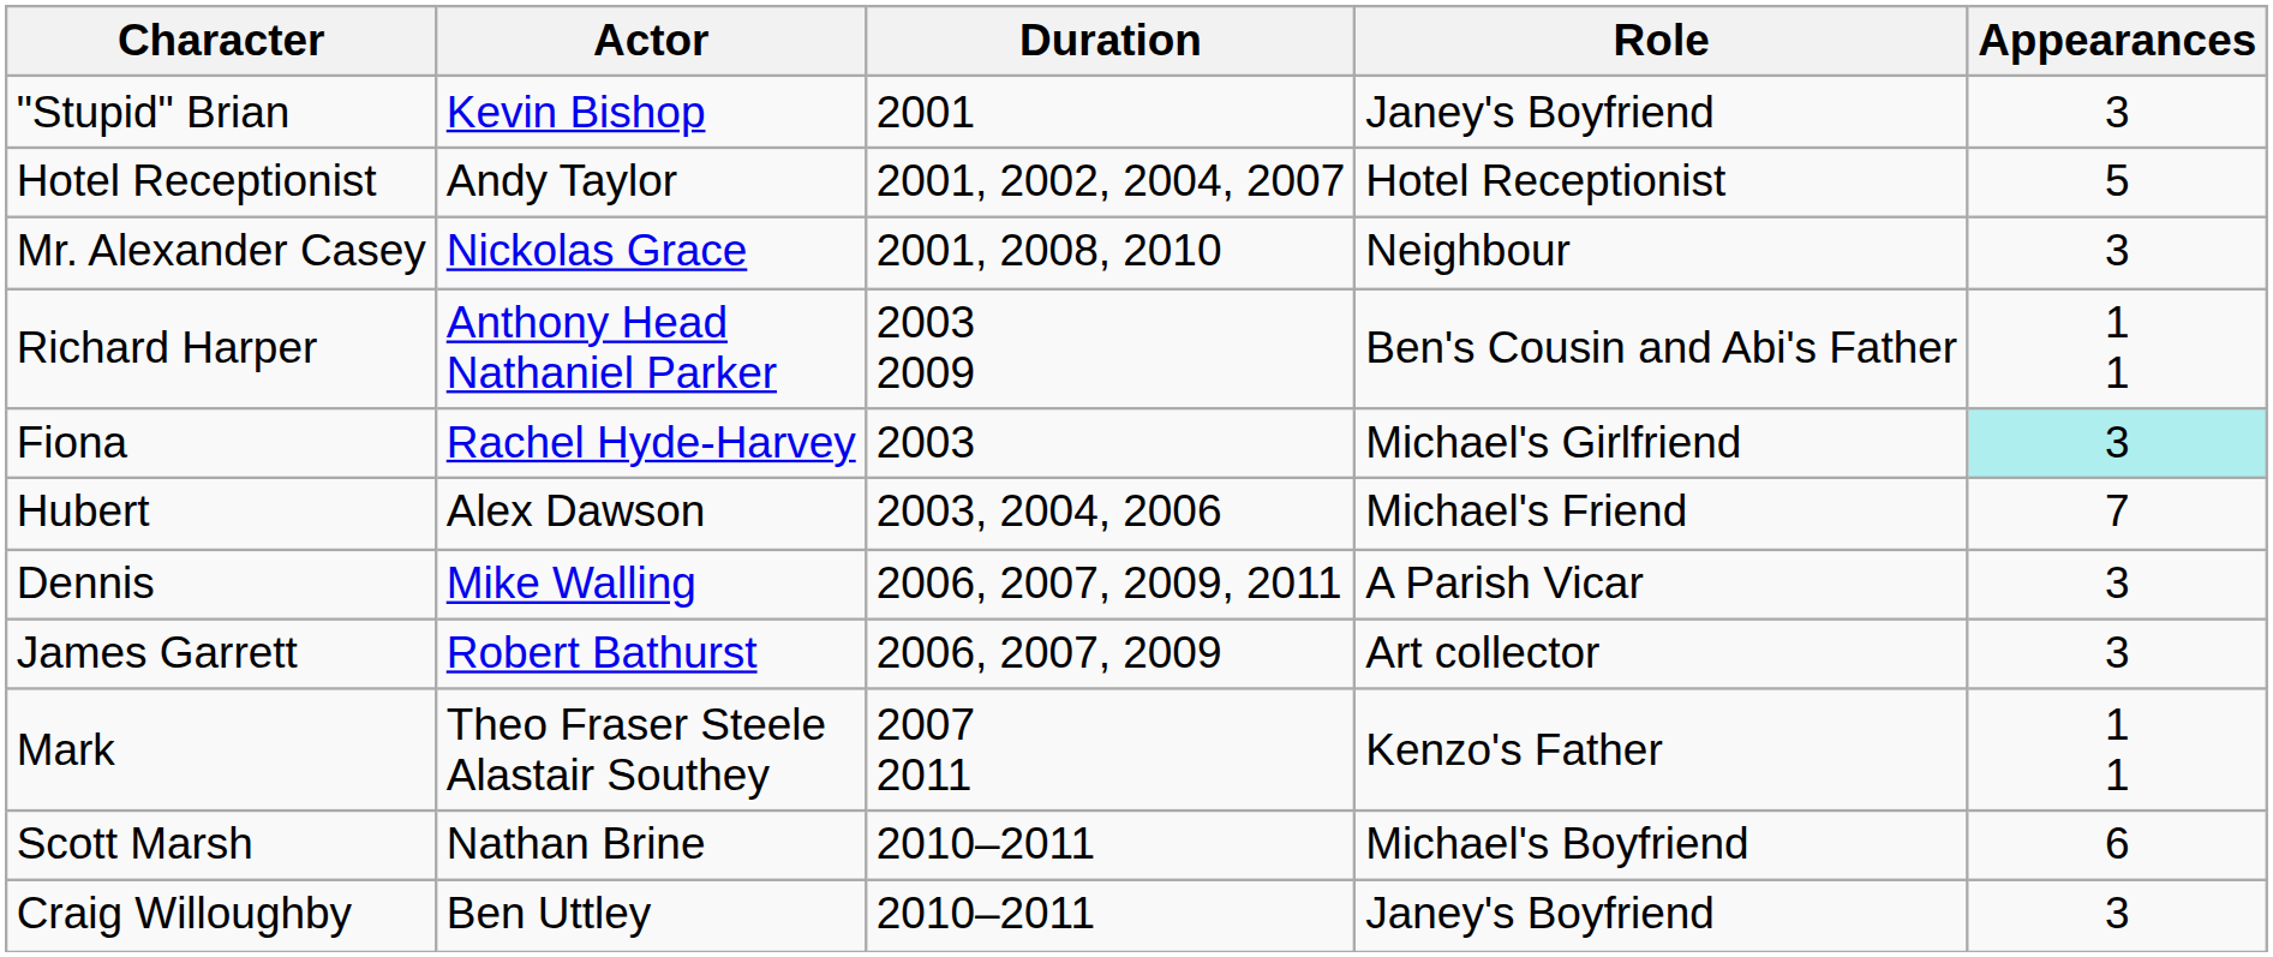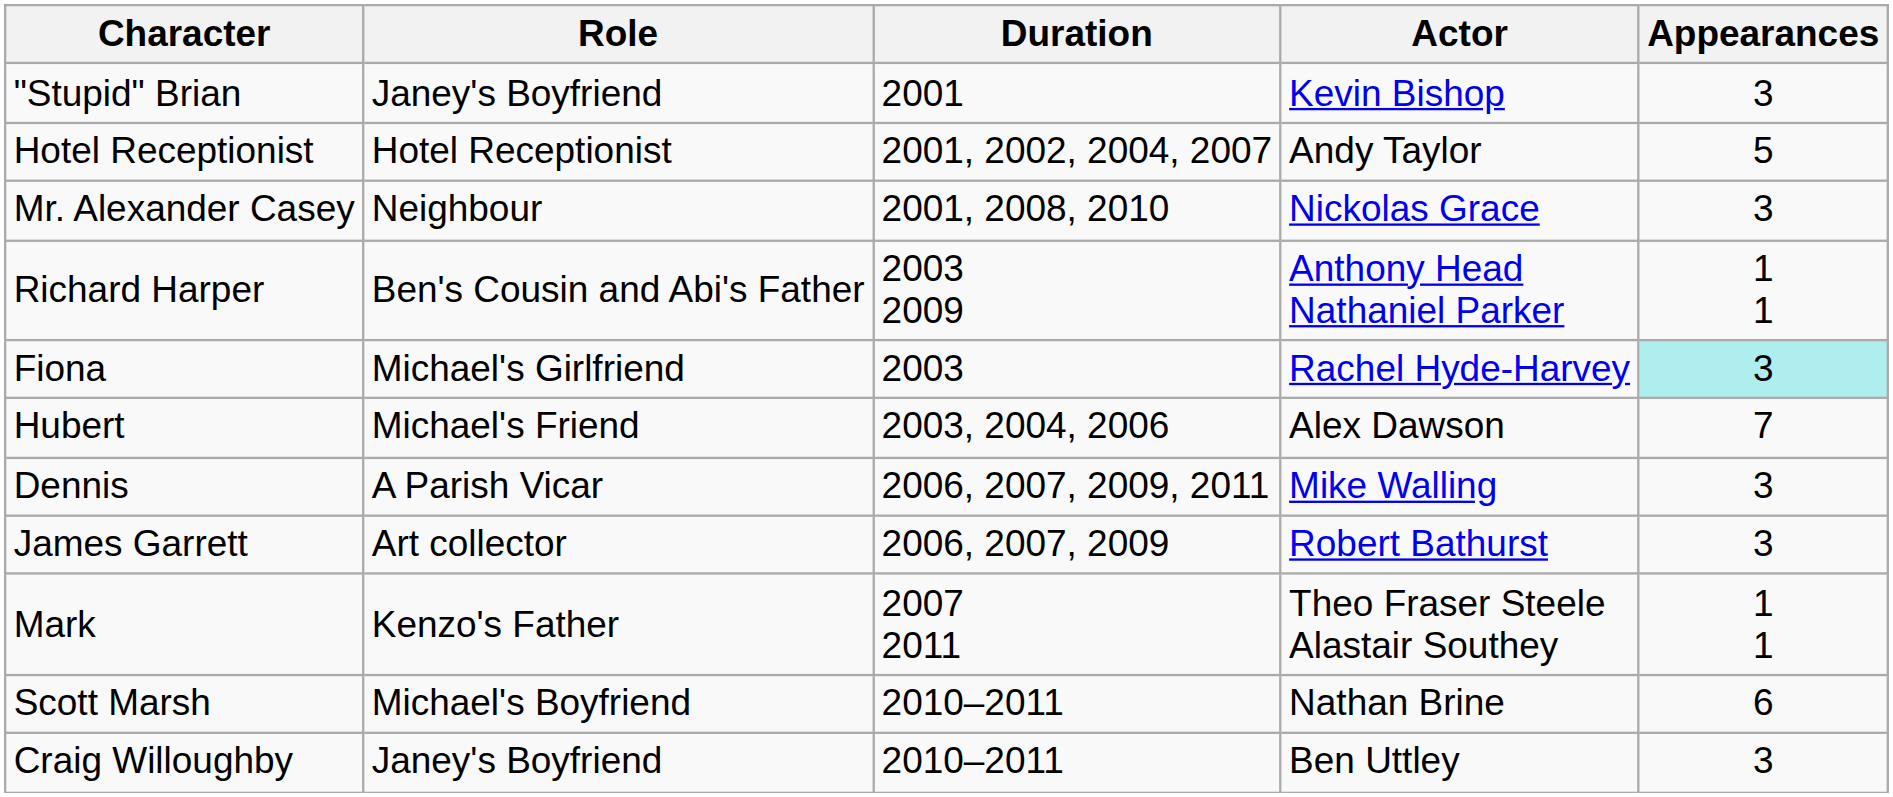 <table class="wikitable">
 <tr>
 <th>Character</th>
+<th>Role</th>
+<th>Duration</th>
 <th>Actor</th>
-<th>Duration</th>
-<th>Role</th>
 <th>Appearances</th>
 </tr>
 <tr>
 <td>"Stupid" Brian</td>
+<td>Janey's Boyfriend</td>
+<td>2001</td>
 <td><a href='#'>Kevin Bishop</a></td>
-<td>2001</td>
-<td>Janey's Boyfriend</td>
 <td style="text-align:center;">3</td>
 </tr>
 <tr>
 <td>Hotel Receptionist</td>
+<td>Hotel Receptionist</td>
+<td>2001, 2002, 2004, 2007</td>
 <td>Andy Taylor</td>
-<td>2001, 2002, 2004, 2007</td>
-<td>Hotel Receptionist</td>
 <td style="text-align:center;">5</td>
 </tr>
 <tr>
 <td>Mr. Alexander Casey</td>
+<td>Neighbour</td>
+<td>2001, 2008, 2010</td>
 <td><a href='#'>Nickolas Grace</a></td>
-<td>2001, 2008, 2010</td>
-<td>Neighbour</td>
 <td style="text-align:center;">3</td>
 </tr>
 <tr>
 <td>Richard Harper</td>
+<td>Ben's Cousin and Abi's Father</td>
+<td>2003<br>2009</td>
 <td><a href='#'>Anthony Head</a><br><a href='#'>Nathaniel Parker</a></td>
-<td>2003<br>2009</td>
-<td>Ben's Cousin and Abi's Father</td>
 <td style="text-align:center;">1<br>1</td>
 </tr>
 <tr>
 <td>Fiona</td>
+<td>Michael's Girlfriend</td>
+<td>2003</td>
 <td><a href='#'>Rachel Hyde-Harvey</a></td>
-<td>2003</td>
-<td>Michael's Girlfriend</td>
 <td style="background: paleturquoise; text-align:center;">3</td>
 </tr>
 <tr>
 <td>Hubert</td>
+<td>Michael's Friend</td>
+<td>2003, 2004, 2006</td>
 <td>Alex Dawson</td>
-<td>2003, 2004, 2006</td>
-<td>Michael's Friend</td>
 <td style="text-align:center;">7</td>
 </tr>
 <tr>
 <td>Dennis</td>
+<td>A Parish Vicar</td>
+<td>2006, 2007, 2009, 2011</td>
 <td><a href='#'>Mike Walling</a></td>
-<td>2006, 2007, 2009, 2011</td>
-<td>A Parish Vicar</td>
 <td style="text-align:center;">3</td>
 </tr>
 <tr>
 <td>James Garrett</td>
+<td>Art collector</td>
+<td>2006, 2007, 2009</td>
 <td><a href='#'>Robert Bathurst</a></td>
-<td>2006, 2007, 2009</td>
-<td>Art collector</td>
 <td style="text-align:center;">3</td>
 </tr>
 <tr>
 <td>Mark</td>
+<td>Kenzo's Father</td>
+<td>2007<br>2011</td>
 <td>Theo Fraser Steele<br>Alastair Southey</td>
-<td>2007<br>2011</td>
-<td>Kenzo's Father</td>
 <td style="text-align:center;">1<br>1</td>
 </tr>
 <tr>
 <td>Scott Marsh</td>
+<td>Michael's Boyfriend</td>
+<td>2010–2011</td>
 <td>Nathan Brine</td>
-<td>2010–2011</td>
-<td>Michael's Boyfriend</td>
 <td style="text-align:center;">6</td>
 </tr>
 <tr>
 <td>Craig Willoughby</td>
+<td>Janey's Boyfriend</td>
+<td>2010–2011</td>
 <td>Ben Uttley</td>
-<td>2010–2011</td>
-<td>Janey's Boyfriend</td>
 <td style="text-align:center;">3</td>
 </tr>
 </table>
